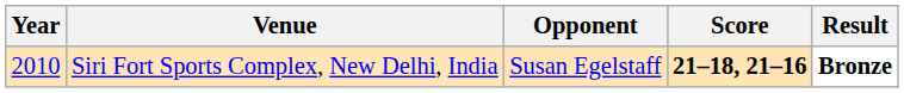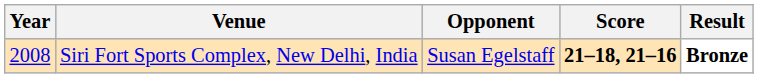 <table class="sortable wikitable" style="font-size:90%;">
 <tr>
 <th>Year</th>
 <th>Venue</th>
 <th>Opponent</th>
 <th>Score</th>
 <th>Result</th>
 </tr>
 <tr style="background:#FFE4B5">
-<td align="center"><a href='#'>2010</a></td>
+<td align="center"><a href='#'>2008</a></td>
 <td align="left"><a href='#'>Siri Fort Sports Complex</a>, <a href='#'>New Delhi</a>, <a href='#'>India</a></td>
 <td align="left"> <a href='#'>Susan Egelstaff</a></td>
 <td align="left"><strong>21–18, 21–16</strong></td>
 <td style="text-align:left; background:white"> <strong>Bronze</strong></td>
 </tr>
 </table>
